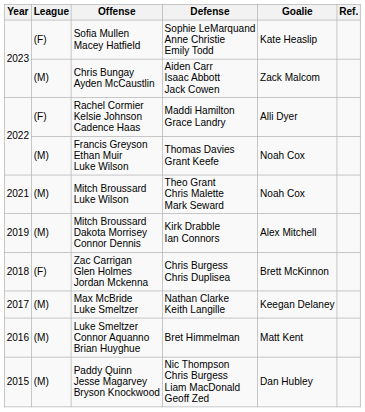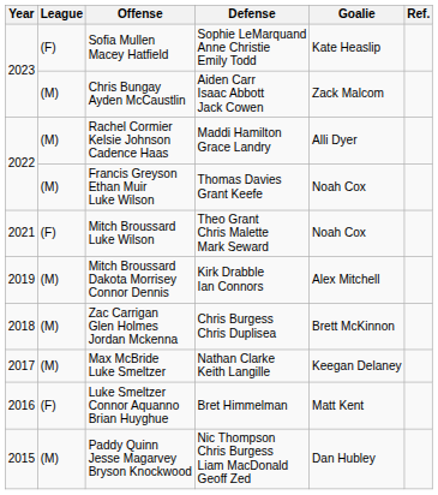 <table class="wikitable">
 <tr>
 <th>Year</th>
 <th>League</th>
 <th>Offense</th>
 <th>Defense</th>
 <th>Goalie</th>
 <th>Ref.</th>
 </tr>
 <tr>
 <td rowspan="2">2023</td>
 <td>(F)</td>
 <td>Sofia Mullen<br>Macey Hatfield</td>
 <td>Sophie LeMarquand<br>Anne Christie<br>Emily Todd</td>
 <td>Kate Heaslip</td>
 <td></td>
 </tr>
 <tr>
 <td>(M)</td>
 <td>Chris Bungay<br>Ayden McCaustlin</td>
 <td>Aiden Carr<br>Isaac Abbott<br>Jack Cowen</td>
 <td>Zack Malcom</td>
 <td></td>
 </tr>
 <tr>
 <td rowspan="2">2022</td>
-<td>(F)</td>
+<td>(M)</td>
 <td>Rachel Cormier<br>Kelsie Johnson<br>Cadence Haas</td>
 <td>Maddi Hamilton<br>Grace Landry</td>
 <td>Alli Dyer</td>
 <td></td>
 </tr>
 <tr>
 <td>(M)</td>
 <td>Francis Greyson<br>Ethan Muir<br>Luke Wilson</td>
 <td>Thomas Davies<br>Grant Keefe</td>
 <td>Noah Cox</td>
 <td></td>
 </tr>
 <tr>
 <td>2021</td>
-<td>(M)</td>
+<td>(F)</td>
 <td>Mitch Broussard<br>Luke Wilson</td>
 <td>Theo Grant<br>Chris Malette<br>Mark Seward</td>
 <td>Noah Cox</td>
 <td></td>
 </tr>
 <tr>
 <td>2019</td>
 <td>(M)</td>
 <td>Mitch Broussard<br>Dakota Morrisey<br>Connor Dennis</td>
 <td>Kirk Drabble<br>Ian Connors</td>
 <td>Alex Mitchell</td>
 <td></td>
 </tr>
 <tr>
 <td>2018</td>
-<td>(F)</td>
+<td>(M)</td>
 <td>Zac Carrigan<br>Glen Holmes<br>Jordan Mckenna</td>
 <td>Chris Burgess<br>Chris Duplisea</td>
 <td>Brett McKinnon</td>
 <td></td>
 </tr>
 <tr>
 <td>2017</td>
 <td>(M)</td>
 <td>Max McBride<br>Luke Smeltzer</td>
 <td>Nathan Clarke<br>Keith Langille</td>
 <td>Keegan Delaney</td>
 <td></td>
 </tr>
 <tr>
 <td>2016</td>
-<td>(M)</td>
+<td>(F)</td>
 <td>Luke Smeltzer<br>Connor Aquanno<br>Brian Huyghue</td>
 <td>Bret Himmelman</td>
 <td>Matt Kent</td>
 <td></td>
 </tr>
 <tr>
 <td>2015</td>
 <td>(M)</td>
 <td>Paddy Quinn<br>Jesse Magarvey<br>Bryson Knockwood</td>
 <td>Nic Thompson<br>Chris Burgess<br>Liam MacDonald<br>Geoff Zed</td>
 <td>Dan Hubley</td>
 <td></td>
 </tr>
 </table>
